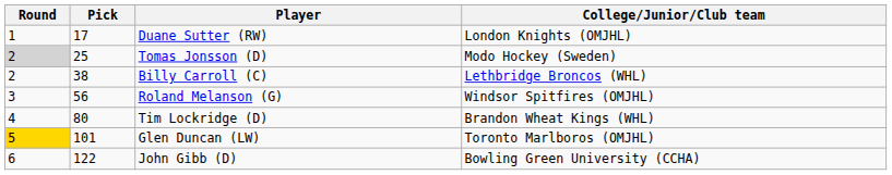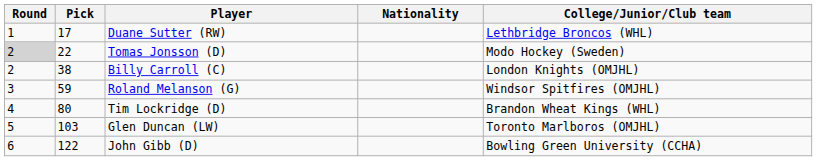 <table class="wikitable">
 <tr>
 <th bgcolor="#DDDDFF" width="5%">Round</th>
 <th bgcolor="#DDDDFF" width="5%">Pick</th>
 <th bgcolor="#DDDDFF" width="25%">Player</th>
+<th bgcolor="#DDDDFF" width="12.5%">Nationality</th>
 <th bgcolor="#DDDDFF" width="32.5%">College/Junior/Club team</th>
 </tr>
 <tr>
 <td>1</td>
 <td>17</td>
 <td><a href='#'>Duane Sutter</a> (RW)</td>
-<td>London Knights (OMJHL)</td>
+<td></td>
+<td><a href='#'>Lethbridge Broncos</a> (WHL)</td>
 </tr>
 <tr>
 <td style="background: lightgrey;">2</td>
-<td>25</td>
+<td>22</td>
 <td><a href='#'>Tomas Jonsson</a> (D)</td>
+<td></td>
 <td>Modo Hockey (Sweden)</td>
 </tr>
 <tr>
 <td>2</td>
 <td>38</td>
 <td><a href='#'>Billy Carroll</a> (C)</td>
-<td><a href='#'>Lethbridge Broncos</a> (WHL)</td>
+<td></td>
+<td>London Knights (OMJHL)</td>
 </tr>
 <tr>
 <td>3</td>
-<td>56</td>
+<td>59</td>
 <td><a href='#'>Roland Melanson</a> (G)</td>
+<td></td>
 <td>Windsor Spitfires (OMJHL)</td>
 </tr>
 <tr>
 <td>4</td>
 <td>80</td>
 <td>Tim Lockridge (D)</td>
+<td></td>
 <td>Brandon Wheat Kings (WHL)</td>
 </tr>
 <tr>
-<td style="background: gold;">5</td>
-<td>101</td>
+<td>5</td>
+<td>103</td>
 <td>Glen Duncan (LW)</td>
+<td></td>
 <td>Toronto Marlboros (OMJHL)</td>
 </tr>
 <tr>
 <td>6</td>
 <td>122</td>
 <td>John Gibb (D)</td>
+<td></td>
 <td>Bowling Green University (CCHA)</td>
 </tr>
 </table>
